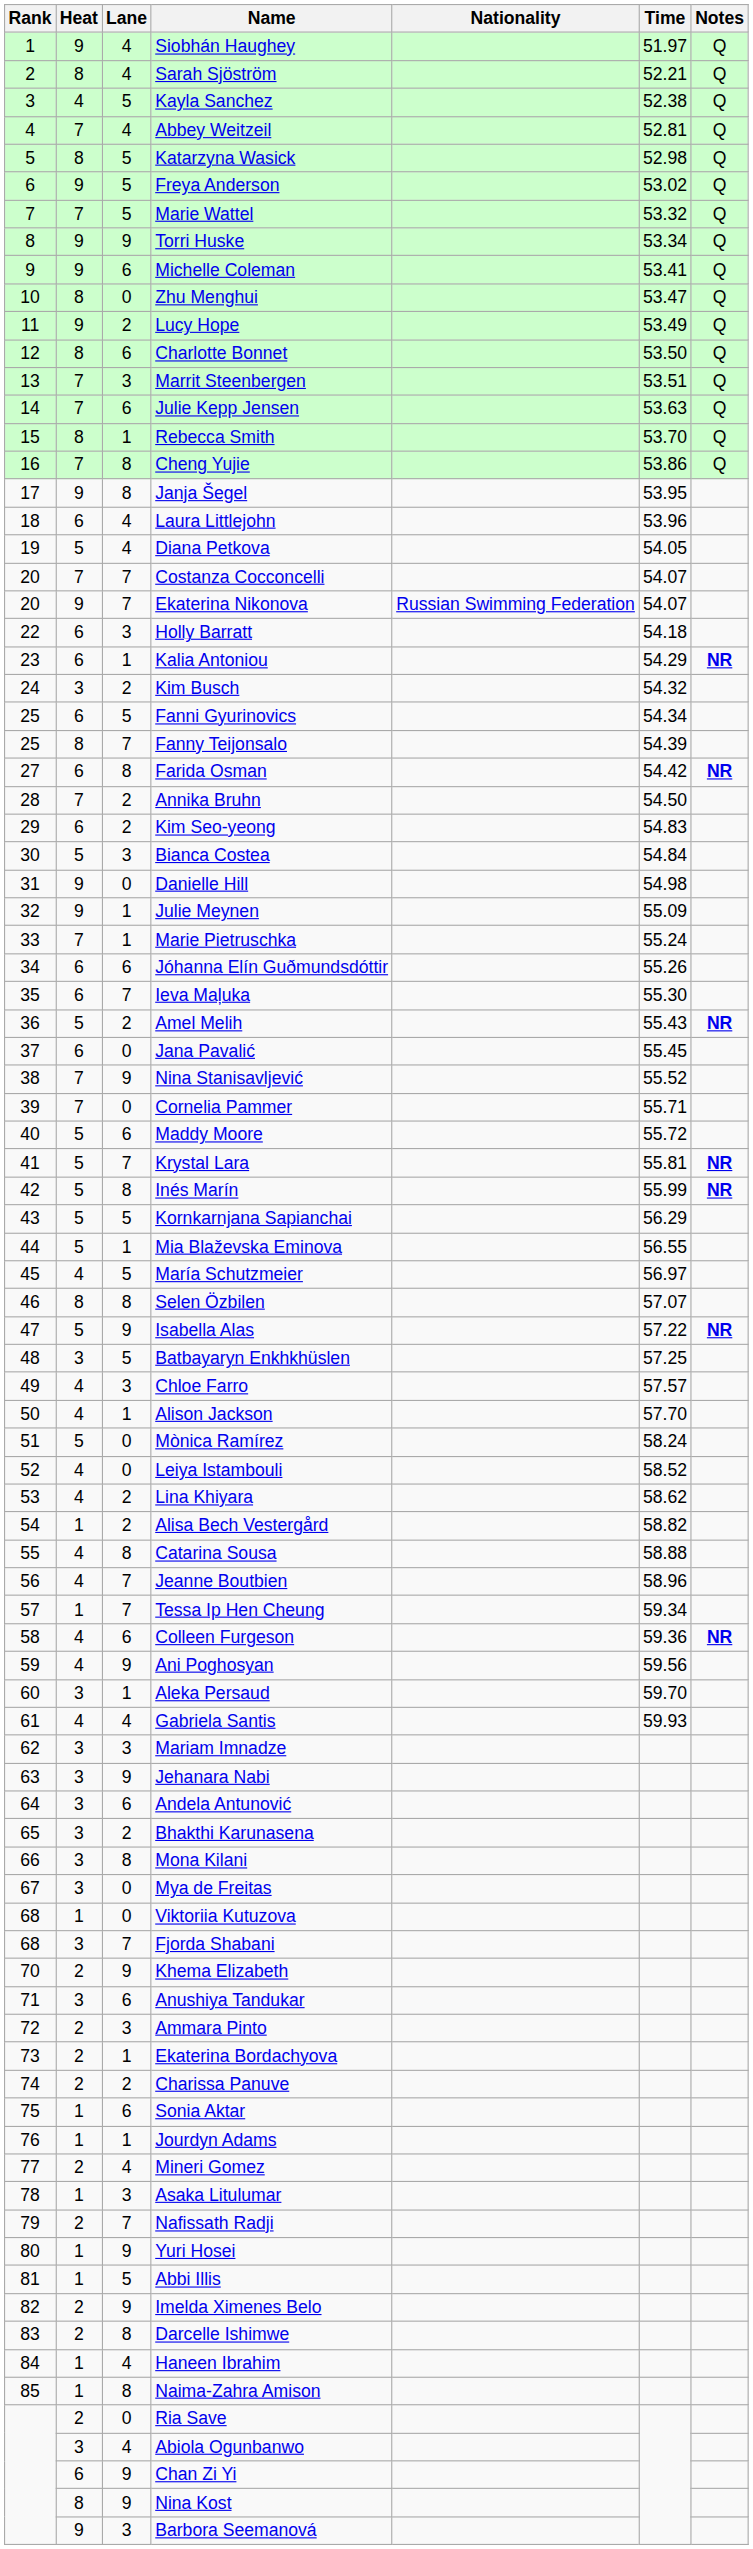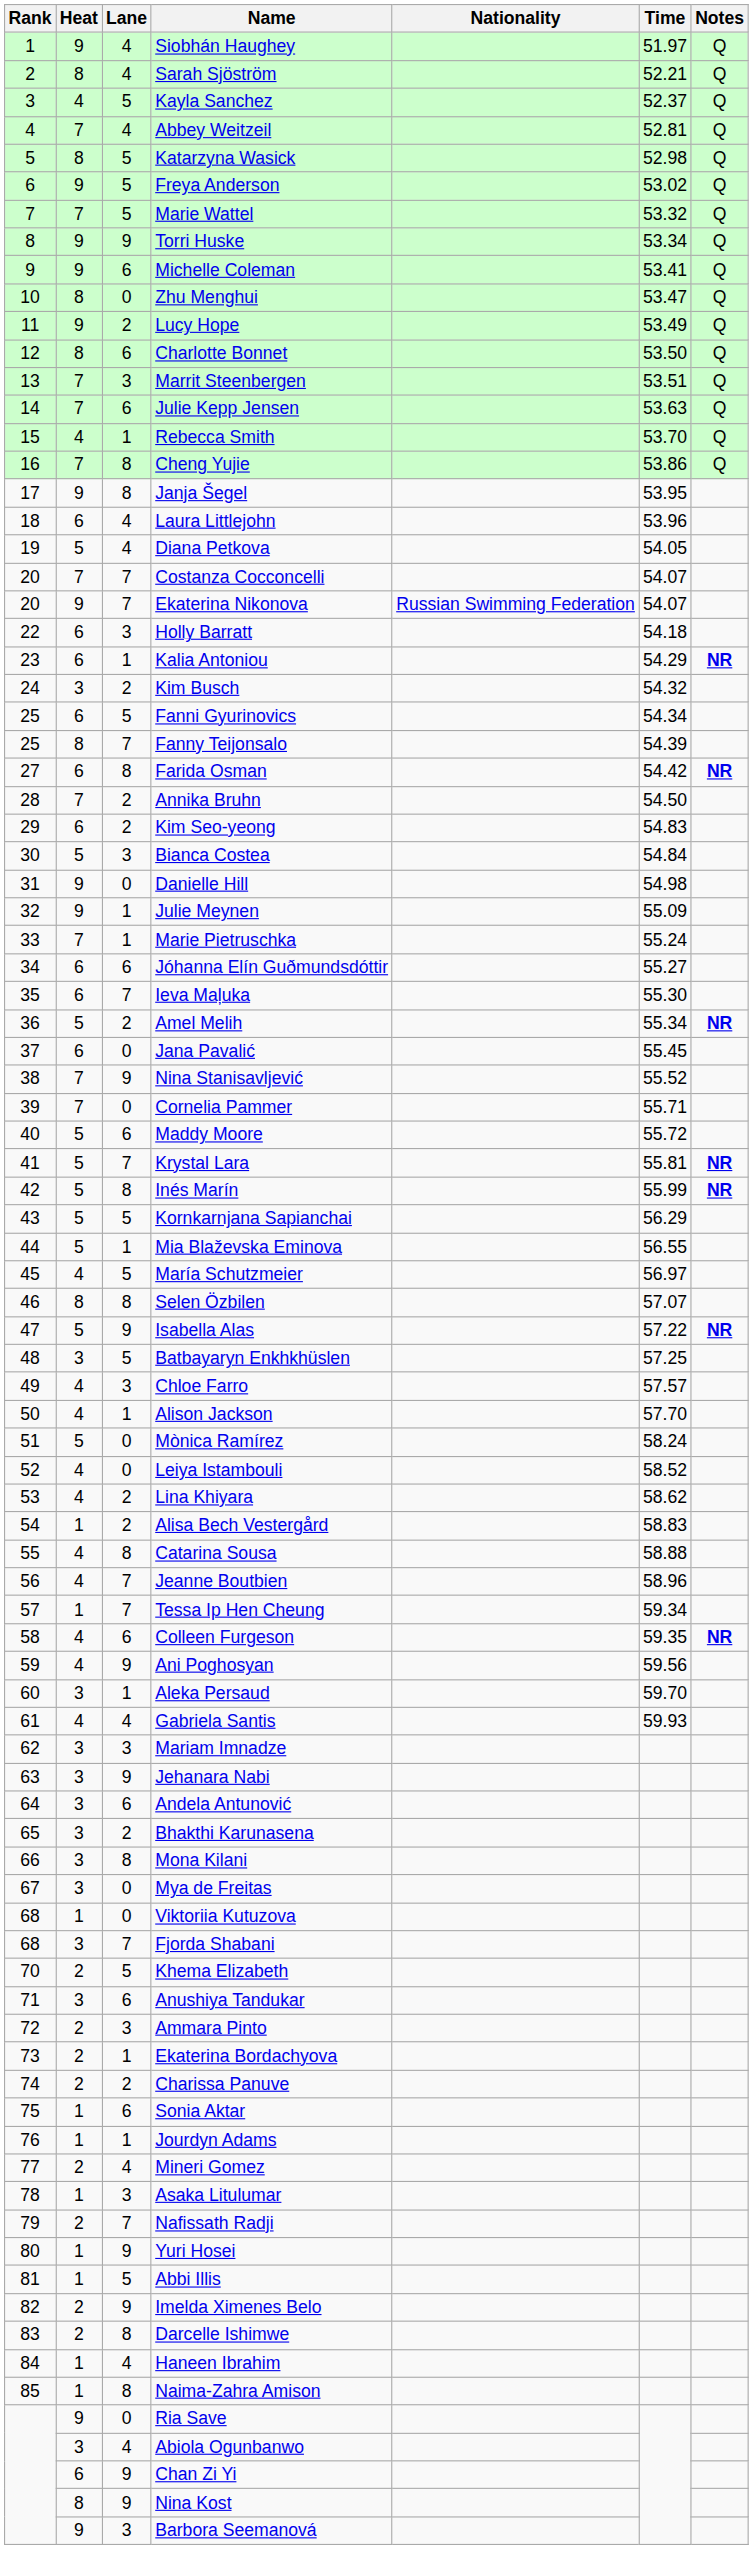 <table class="wikitable sortable" style="text-align:center">
 <tr>
 <th>Rank</th>
 <th>Heat</th>
 <th>Lane</th>
 <th>Name</th>
 <th>Nationality</th>
 <th>Time</th>
 <th>Notes</th>
 </tr>
 <tr bgcolor=ccffcc>
 <td>1</td>
 <td>9</td>
 <td>4</td>
 <td align=left><a href='#'>Siobhán Haughey</a></td>
 <td align=left></td>
 <td>51.97</td>
 <td>Q</td>
 </tr>
 <tr bgcolor=ccffcc>
 <td>2</td>
 <td>8</td>
 <td>4</td>
 <td align=left><a href='#'>Sarah Sjöström</a></td>
 <td align=left></td>
 <td>52.21</td>
 <td>Q</td>
 </tr>
 <tr bgcolor=ccffcc>
 <td>3</td>
 <td>4</td>
 <td>5</td>
 <td align=left><a href='#'>Kayla Sanchez</a></td>
 <td align=left></td>
-<td>52.38</td>
+<td>52.37</td>
 <td>Q</td>
 </tr>
 <tr bgcolor=ccffcc>
 <td>4</td>
 <td>7</td>
 <td>4</td>
 <td align=left><a href='#'>Abbey Weitzeil</a></td>
 <td align=left></td>
 <td>52.81</td>
 <td>Q</td>
 </tr>
 <tr bgcolor=ccffcc>
 <td>5</td>
 <td>8</td>
 <td>5</td>
 <td align=left><a href='#'>Katarzyna Wasick</a></td>
 <td align=left></td>
 <td>52.98</td>
 <td>Q</td>
 </tr>
 <tr bgcolor=ccffcc>
 <td>6</td>
 <td>9</td>
 <td>5</td>
 <td align=left><a href='#'>Freya Anderson</a></td>
 <td align=left></td>
 <td>53.02</td>
 <td>Q</td>
 </tr>
 <tr bgcolor=ccffcc>
 <td>7</td>
 <td>7</td>
 <td>5</td>
 <td align=left><a href='#'>Marie Wattel</a></td>
 <td align=left></td>
 <td>53.32</td>
 <td>Q</td>
 </tr>
 <tr bgcolor=ccffcc>
 <td>8</td>
 <td>9</td>
 <td>9</td>
 <td align=left><a href='#'>Torri Huske</a></td>
 <td align=left></td>
 <td>53.34</td>
 <td>Q</td>
 </tr>
 <tr bgcolor=ccffcc>
 <td>9</td>
 <td>9</td>
 <td>6</td>
 <td align=left><a href='#'>Michelle Coleman</a></td>
 <td align=left></td>
 <td>53.41</td>
 <td>Q</td>
 </tr>
 <tr bgcolor=ccffcc>
 <td>10</td>
 <td>8</td>
 <td>0</td>
 <td align=left><a href='#'>Zhu Menghui</a></td>
 <td align=left></td>
 <td>53.47</td>
 <td>Q</td>
 </tr>
 <tr bgcolor=ccffcc>
 <td>11</td>
 <td>9</td>
 <td>2</td>
 <td align=left><a href='#'>Lucy Hope</a></td>
 <td align=left></td>
 <td>53.49</td>
 <td>Q</td>
 </tr>
 <tr bgcolor=ccffcc>
 <td>12</td>
 <td>8</td>
 <td>6</td>
 <td align=left><a href='#'>Charlotte Bonnet</a></td>
 <td align=left></td>
 <td>53.50</td>
 <td>Q</td>
 </tr>
 <tr bgcolor=ccffcc>
 <td>13</td>
 <td>7</td>
 <td>3</td>
 <td align=left><a href='#'>Marrit Steenbergen</a></td>
 <td align=left></td>
 <td>53.51</td>
 <td>Q</td>
 </tr>
 <tr bgcolor=ccffcc>
 <td>14</td>
 <td>7</td>
 <td>6</td>
 <td align=left><a href='#'>Julie Kepp Jensen</a></td>
 <td align=left></td>
 <td>53.63</td>
 <td>Q</td>
 </tr>
 <tr bgcolor=ccffcc>
 <td>15</td>
-<td>8</td>
+<td>4</td>
 <td>1</td>
 <td align=left><a href='#'>Rebecca Smith</a></td>
 <td align=left></td>
 <td>53.70</td>
 <td>Q</td>
 </tr>
 <tr bgcolor=ccffcc>
 <td>16</td>
 <td>7</td>
 <td>8</td>
 <td align=left><a href='#'>Cheng Yujie</a></td>
 <td align=left></td>
 <td>53.86</td>
 <td>Q</td>
 </tr>
 <tr>
 <td>17</td>
 <td>9</td>
 <td>8</td>
 <td align=left><a href='#'>Janja Šegel</a></td>
 <td align=left></td>
 <td>53.95</td>
 <td></td>
 </tr>
 <tr>
 <td>18</td>
 <td>6</td>
 <td>4</td>
 <td align=left><a href='#'>Laura Littlejohn</a></td>
 <td align=left></td>
 <td>53.96</td>
 <td></td>
 </tr>
 <tr>
 <td>19</td>
 <td>5</td>
 <td>4</td>
 <td align=left><a href='#'>Diana Petkova</a></td>
 <td align=left></td>
 <td>54.05</td>
 <td></td>
 </tr>
 <tr>
 <td>20</td>
 <td>7</td>
 <td>7</td>
 <td align=left><a href='#'>Costanza Cocconcelli</a></td>
 <td align=left></td>
 <td>54.07</td>
 <td></td>
 </tr>
 <tr>
 <td>20</td>
 <td>9</td>
 <td>7</td>
 <td align=left><a href='#'>Ekaterina Nikonova</a></td>
 <td align=left><a href='#'>Russian Swimming Federation</a></td>
 <td>54.07</td>
 <td></td>
 </tr>
 <tr>
 <td>22</td>
 <td>6</td>
 <td>3</td>
 <td align=left><a href='#'>Holly Barratt</a></td>
 <td align=left></td>
 <td>54.18</td>
 <td></td>
 </tr>
 <tr>
 <td>23</td>
 <td>6</td>
 <td>1</td>
 <td align=left><a href='#'>Kalia Antoniou</a></td>
 <td align=left></td>
 <td>54.29</td>
 <td><strong><a href='#'>NR</a></strong></td>
 </tr>
 <tr>
 <td>24</td>
 <td>3</td>
 <td>2</td>
 <td align=left><a href='#'>Kim Busch</a></td>
 <td align=left></td>
 <td>54.32</td>
 <td></td>
 </tr>
 <tr>
 <td>25</td>
 <td>6</td>
 <td>5</td>
 <td align=left><a href='#'>Fanni Gyurinovics</a></td>
 <td align=left></td>
 <td>54.34</td>
 <td></td>
 </tr>
 <tr>
 <td>25</td>
 <td>8</td>
 <td>7</td>
 <td align=left><a href='#'>Fanny Teijonsalo</a></td>
 <td align=left></td>
 <td>54.39</td>
 <td></td>
 </tr>
 <tr>
 <td>27</td>
 <td>6</td>
 <td>8</td>
 <td align=left><a href='#'>Farida Osman</a></td>
 <td align=left></td>
 <td>54.42</td>
 <td><strong><a href='#'>NR</a></strong></td>
 </tr>
 <tr>
 <td>28</td>
 <td>7</td>
 <td>2</td>
 <td align=left><a href='#'>Annika Bruhn</a></td>
 <td align=left></td>
 <td>54.50</td>
 <td></td>
 </tr>
 <tr>
 <td>29</td>
 <td>6</td>
 <td>2</td>
 <td align=left><a href='#'>Kim Seo-yeong</a></td>
 <td align=left></td>
 <td>54.83</td>
 <td></td>
 </tr>
 <tr>
 <td>30</td>
 <td>5</td>
 <td>3</td>
 <td align=left><a href='#'>Bianca Costea</a></td>
 <td align=left></td>
 <td>54.84</td>
 <td></td>
 </tr>
 <tr>
 <td>31</td>
 <td>9</td>
 <td>0</td>
 <td align=left><a href='#'>Danielle Hill</a></td>
 <td align=left></td>
 <td>54.98</td>
 <td></td>
 </tr>
 <tr>
 <td>32</td>
 <td>9</td>
 <td>1</td>
 <td align=left><a href='#'>Julie Meynen</a></td>
 <td align=left></td>
 <td>55.09</td>
 <td></td>
 </tr>
 <tr>
 <td>33</td>
 <td>7</td>
 <td>1</td>
 <td align=left><a href='#'>Marie Pietruschka</a></td>
 <td align=left></td>
 <td>55.24</td>
 <td></td>
 </tr>
 <tr>
 <td>34</td>
 <td>6</td>
 <td>6</td>
 <td align=left><a href='#'>Jóhanna Elín Guðmundsdóttir</a></td>
 <td align=left></td>
-<td>55.26</td>
+<td>55.27</td>
 <td></td>
 </tr>
 <tr>
 <td>35</td>
 <td>6</td>
 <td>7</td>
 <td align=left><a href='#'>Ieva Maļuka</a></td>
 <td align=left></td>
 <td>55.30</td>
 <td></td>
 </tr>
 <tr>
 <td>36</td>
 <td>5</td>
 <td>2</td>
 <td align=left><a href='#'>Amel Melih</a></td>
 <td align=left></td>
-<td>55.43</td>
+<td>55.34</td>
 <td><strong><a href='#'>NR</a></strong></td>
 </tr>
 <tr>
 <td>37</td>
 <td>6</td>
 <td>0</td>
 <td align=left><a href='#'>Jana Pavalić</a></td>
 <td align=left></td>
 <td>55.45</td>
 <td></td>
 </tr>
 <tr>
 <td>38</td>
 <td>7</td>
 <td>9</td>
 <td align=left><a href='#'>Nina Stanisavljević</a></td>
 <td align=left></td>
 <td>55.52</td>
 <td></td>
 </tr>
 <tr>
 <td>39</td>
 <td>7</td>
 <td>0</td>
 <td align=left><a href='#'>Cornelia Pammer</a></td>
 <td align=left></td>
 <td>55.71</td>
 <td></td>
 </tr>
 <tr>
 <td>40</td>
 <td>5</td>
 <td>6</td>
 <td align=left><a href='#'>Maddy Moore</a></td>
 <td align=left></td>
 <td>55.72</td>
 <td></td>
 </tr>
 <tr>
 <td>41</td>
 <td>5</td>
 <td>7</td>
 <td align=left><a href='#'>Krystal Lara</a></td>
 <td align=left></td>
 <td>55.81</td>
 <td><strong><a href='#'>NR</a></strong></td>
 </tr>
 <tr>
 <td>42</td>
 <td>5</td>
 <td>8</td>
 <td align=left><a href='#'>Inés Marín</a></td>
 <td align=left></td>
 <td>55.99</td>
 <td><strong><a href='#'>NR</a></strong></td>
 </tr>
 <tr>
 <td>43</td>
 <td>5</td>
 <td>5</td>
 <td align=left><a href='#'>Kornkarnjana Sapianchai</a></td>
 <td align=left></td>
 <td>56.29</td>
 <td></td>
 </tr>
 <tr>
 <td>44</td>
 <td>5</td>
 <td>1</td>
 <td align=left><a href='#'>Mia Blaževska Eminova</a></td>
 <td align=left></td>
 <td>56.55</td>
 <td></td>
 </tr>
 <tr>
 <td>45</td>
 <td>4</td>
 <td>5</td>
 <td align=left><a href='#'>María Schutzmeier</a></td>
 <td align=left></td>
 <td>56.97</td>
 <td></td>
 </tr>
 <tr>
 <td>46</td>
 <td>8</td>
 <td>8</td>
 <td align=left><a href='#'>Selen Özbilen</a></td>
 <td align=left></td>
 <td>57.07</td>
 <td></td>
 </tr>
 <tr>
 <td>47</td>
 <td>5</td>
 <td>9</td>
 <td align=left><a href='#'>Isabella Alas</a></td>
 <td align=left></td>
 <td>57.22</td>
 <td><strong><a href='#'>NR</a></strong></td>
 </tr>
 <tr>
 <td>48</td>
 <td>3</td>
 <td>5</td>
 <td align=left><a href='#'>Batbayaryn Enkhkhüslen</a></td>
 <td align=left></td>
 <td>57.25</td>
 <td></td>
 </tr>
 <tr>
 <td>49</td>
 <td>4</td>
 <td>3</td>
 <td align=left><a href='#'>Chloe Farro</a></td>
 <td align=left></td>
 <td>57.57</td>
 <td></td>
 </tr>
 <tr>
 <td>50</td>
 <td>4</td>
 <td>1</td>
 <td align=left><a href='#'>Alison Jackson</a></td>
 <td align=left></td>
 <td>57.70</td>
 <td></td>
 </tr>
 <tr>
 <td>51</td>
 <td>5</td>
 <td>0</td>
 <td align=left><a href='#'>Mònica Ramírez</a></td>
 <td align=left></td>
 <td>58.24</td>
 <td></td>
 </tr>
 <tr>
 <td>52</td>
 <td>4</td>
 <td>0</td>
 <td align=left><a href='#'>Leiya Istambouli</a></td>
 <td align=left></td>
 <td>58.52</td>
 <td></td>
 </tr>
 <tr>
 <td>53</td>
 <td>4</td>
 <td>2</td>
 <td align=left><a href='#'>Lina Khiyara</a></td>
 <td align=left></td>
 <td>58.62</td>
 <td></td>
 </tr>
 <tr>
 <td>54</td>
 <td>1</td>
 <td>2</td>
 <td align=left><a href='#'>Alisa Bech Vestergård</a></td>
 <td align=left></td>
-<td>58.82</td>
+<td>58.83</td>
 <td></td>
 </tr>
 <tr>
 <td>55</td>
 <td>4</td>
 <td>8</td>
 <td align=left><a href='#'>Catarina Sousa</a></td>
 <td align=left></td>
 <td>58.88</td>
 <td></td>
 </tr>
 <tr>
 <td>56</td>
 <td>4</td>
 <td>7</td>
 <td align=left><a href='#'>Jeanne Boutbien</a></td>
 <td align=left></td>
 <td>58.96</td>
 <td></td>
 </tr>
 <tr>
 <td>57</td>
 <td>1</td>
 <td>7</td>
 <td align=left><a href='#'>Tessa Ip Hen Cheung</a></td>
 <td align=left></td>
 <td>59.34</td>
 <td></td>
 </tr>
 <tr>
 <td>58</td>
 <td>4</td>
 <td>6</td>
 <td align=left><a href='#'>Colleen Furgeson</a></td>
 <td align=left></td>
-<td>59.36</td>
+<td>59.35</td>
 <td><strong><a href='#'>NR</a></strong></td>
 </tr>
 <tr>
 <td>59</td>
 <td>4</td>
 <td>9</td>
 <td align=left><a href='#'>Ani Poghosyan</a></td>
 <td align=left></td>
 <td>59.56</td>
 <td></td>
 </tr>
 <tr>
 <td>60</td>
 <td>3</td>
 <td>1</td>
 <td align=left><a href='#'>Aleka Persaud</a></td>
 <td align=left></td>
 <td>59.70</td>
 <td></td>
 </tr>
 <tr>
 <td>61</td>
 <td>4</td>
 <td>4</td>
 <td align=left><a href='#'>Gabriela Santis</a></td>
 <td align=left></td>
 <td>59.93</td>
 <td></td>
 </tr>
 <tr>
 <td>62</td>
 <td>3</td>
 <td>3</td>
 <td align=left><a href='#'>Mariam Imnadze</a></td>
 <td align=left></td>
 <td></td>
 <td></td>
 </tr>
 <tr>
 <td>63</td>
 <td>3</td>
 <td>9</td>
 <td align=left><a href='#'>Jehanara Nabi</a></td>
 <td align=left></td>
 <td></td>
 <td></td>
 </tr>
 <tr>
 <td>64</td>
 <td>3</td>
 <td>6</td>
 <td align=left><a href='#'>Andela Antunović</a></td>
 <td align=left></td>
 <td></td>
 <td></td>
 </tr>
 <tr>
 <td>65</td>
 <td>3</td>
 <td>2</td>
 <td align=left><a href='#'>Bhakthi Karunasena</a></td>
 <td align=left></td>
 <td></td>
 <td></td>
 </tr>
 <tr>
 <td>66</td>
 <td>3</td>
 <td>8</td>
 <td align=left><a href='#'>Mona Kilani</a></td>
 <td align=left></td>
 <td></td>
 <td></td>
 </tr>
 <tr>
 <td>67</td>
 <td>3</td>
 <td>0</td>
 <td align=left><a href='#'>Mya de Freitas</a></td>
 <td align=left></td>
 <td></td>
 <td></td>
 </tr>
 <tr>
 <td>68</td>
 <td>1</td>
 <td>0</td>
 <td align=left><a href='#'>Viktoriia Kutuzova</a></td>
 <td align=left></td>
 <td></td>
 <td></td>
 </tr>
 <tr>
 <td>68</td>
 <td>3</td>
 <td>7</td>
 <td align=left><a href='#'>Fjorda Shabani</a></td>
 <td align=left></td>
 <td></td>
 <td></td>
 </tr>
 <tr>
 <td>70</td>
 <td>2</td>
-<td>9</td>
+<td>5</td>
 <td align=left><a href='#'>Khema Elizabeth</a></td>
 <td align=left></td>
 <td></td>
 <td></td>
 </tr>
 <tr>
 <td>71</td>
 <td>3</td>
 <td>6</td>
 <td align=left><a href='#'>Anushiya Tandukar</a></td>
 <td align=left></td>
 <td></td>
 <td></td>
 </tr>
 <tr>
 <td>72</td>
 <td>2</td>
 <td>3</td>
 <td align=left><a href='#'>Ammara Pinto</a></td>
 <td align=left></td>
 <td></td>
 <td></td>
 </tr>
 <tr>
 <td>73</td>
 <td>2</td>
 <td>1</td>
 <td align=left><a href='#'>Ekaterina Bordachyova</a></td>
 <td align=left></td>
 <td></td>
 <td></td>
 </tr>
 <tr>
 <td>74</td>
 <td>2</td>
 <td>2</td>
 <td align=left><a href='#'>Charissa Panuve</a></td>
 <td align=left></td>
 <td></td>
 <td></td>
 </tr>
 <tr>
 <td>75</td>
 <td>1</td>
 <td>6</td>
 <td align=left><a href='#'>Sonia Aktar</a></td>
 <td align=left></td>
 <td></td>
 <td></td>
 </tr>
 <tr>
 <td>76</td>
 <td>1</td>
 <td>1</td>
 <td align=left><a href='#'>Jourdyn Adams</a></td>
 <td align=left></td>
 <td></td>
 <td></td>
 </tr>
 <tr>
 <td>77</td>
 <td>2</td>
 <td>4</td>
 <td align=left><a href='#'>Mineri Gomez</a></td>
 <td align=left></td>
 <td></td>
 <td></td>
 </tr>
 <tr>
 <td>78</td>
 <td>1</td>
 <td>3</td>
 <td align=left><a href='#'>Asaka Litulumar</a></td>
 <td align=left></td>
 <td></td>
 <td></td>
 </tr>
 <tr>
 <td>79</td>
 <td>2</td>
 <td>7</td>
 <td align=left><a href='#'>Nafissath Radji</a></td>
 <td align=left></td>
 <td></td>
 <td></td>
 </tr>
 <tr>
 <td>80</td>
 <td>1</td>
 <td>9</td>
 <td align=left><a href='#'>Yuri Hosei</a></td>
 <td align=left></td>
 <td></td>
 <td></td>
 </tr>
 <tr>
 <td>81</td>
 <td>1</td>
 <td>5</td>
 <td align=left><a href='#'>Abbi Illis</a></td>
 <td align=left></td>
 <td></td>
 <td></td>
 </tr>
 <tr>
 <td>82</td>
 <td>2</td>
 <td>9</td>
 <td align=left><a href='#'>Imelda Ximenes Belo</a></td>
 <td align=left></td>
 <td></td>
 <td></td>
 </tr>
 <tr>
 <td>83</td>
 <td>2</td>
 <td>8</td>
 <td align=left><a href='#'>Darcelle Ishimwe</a></td>
 <td align=left></td>
 <td></td>
 <td></td>
 </tr>
 <tr>
 <td>84</td>
 <td>1</td>
 <td>4</td>
 <td align=left><a href='#'>Haneen Ibrahim</a></td>
 <td align=left></td>
 <td></td>
 <td></td>
 </tr>
 <tr>
 <td>85</td>
 <td>1</td>
 <td>8</td>
 <td align=left><a href='#'>Naima-Zahra Amison</a></td>
 <td align=left></td>
 <td></td>
 <td></td>
 </tr>
 <tr>
 <td rowspan=5></td>
-<td>2</td>
+<td>9</td>
 <td>0</td>
 <td align=left><a href='#'>Ria Save</a></td>
 <td align=left></td>
 <td rowspan=5></td>
 <td></td>
 </tr>
 <tr>
 <td>3</td>
 <td>4</td>
 <td align=left><a href='#'>Abiola Ogunbanwo</a></td>
 <td align=left></td>
 <td></td>
 </tr>
 <tr>
 <td>6</td>
 <td>9</td>
 <td align=left><a href='#'>Chan Zi Yi</a></td>
 <td align=left></td>
 <td></td>
 </tr>
 <tr>
 <td>8</td>
 <td>9</td>
 <td align=left><a href='#'>Nina Kost</a></td>
 <td align=left></td>
 <td></td>
 </tr>
 <tr>
 <td>9</td>
 <td>3</td>
 <td align=left><a href='#'>Barbora Seemanová</a></td>
 <td align=left></td>
 <td></td>
 </tr>
 </table>
